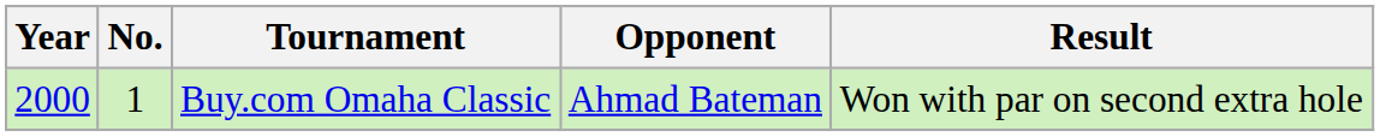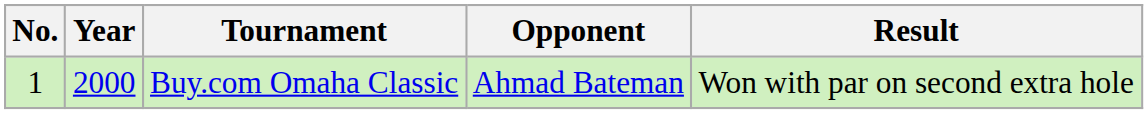 <table class="wikitable" style="font-size:95%;">
 <tr>
+<th>No.</th>
 <th>Year</th>
-<th>No.</th>
 <th>Tournament</th>
 <th>Opponent</th>
 <th>Result</th>
 </tr>
 <tr style="background:#D0F0C0;">
+<td align=center>1</td>
 <td><a href='#'>2000</a></td>
-<td align=center>1</td>
 <td><a href='#'>Buy.com Omaha Classic</a></td>
 <td> <a href='#'>Ahmad Bateman</a></td>
 <td>Won with par on second extra hole</td>
 </tr>
 </table>
